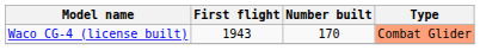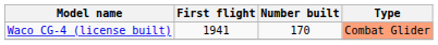 <table class="wikitable sortable">
 <tr>
 <th>Model name</th>
 <th>First flight</th>
 <th>Number built</th>
 <th>Type</th>
 </tr>
 <tr>
 <td align=left><a href='#'>Waco CG-4 (license built)</a></td>
-<td align=center>1943</td>
+<td align=center>1941</td>
 <td align=center>170</td>
 <td align=left style="background: lightsalmon;">Combat Glider</td>
 </tr>
 <tr>
 </tr>
 </table>
